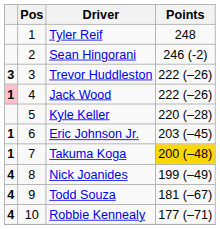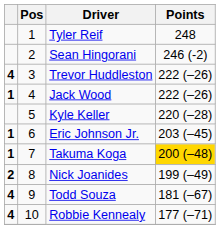 <table class="wikitable" style="font-size: 95%;">
 <tr>
 <th></th>
 <th>Pos</th>
 <th>Driver</th>
 <th>Points</th>
 </tr>
 <tr>
 <td align="left"></td>
 <td style="text-align:center;">1</td>
 <td><a href='#'>Tyler Reif</a></td>
 <td style="text-align:center;">248</td>
 </tr>
 <tr>
 <td align="left"></td>
 <td style="text-align:center;">2</td>
 <td><a href='#'>Sean Hingorani</a></td>
 <td style="text-align:center;">246 (-2)</td>
 </tr>
 <tr>
-<td align="left"> <strong>3</strong></td>
+<td align="left"> <strong>4</strong></td>
 <td style="text-align:center;">3</td>
 <td><a href='#'>Trevor Huddleston</a></td>
 <td style="text-align:center;">222 (–26)</td>
 </tr>
 <tr>
-<td align="left" style="background: pink;"> <strong>1</strong></td>
+<td align="left"> <strong>1</strong></td>
 <td style="text-align:center;">4</td>
 <td><a href='#'>Jack Wood</a></td>
 <td style="text-align:center;">222 (–26)</td>
 </tr>
 <tr>
 <td align="left"></td>
 <td style="text-align:center;">5</td>
 <td><a href='#'>Kyle Keller</a></td>
 <td style="text-align:center;">220 (–28)</td>
 </tr>
 <tr>
 <td align="left"> <strong>1</strong></td>
 <td style="text-align:center;">6</td>
 <td><a href='#'>Eric Johnson Jr.</a></td>
 <td style="text-align:center;">203 (–45)</td>
 </tr>
 <tr>
 <td align="left"> <strong>1</strong></td>
 <td style="text-align:center;">7</td>
 <td><a href='#'>Takuma Koga</a></td>
 <td style="background: gold; text-align:center;">200 (–48)</td>
 </tr>
 <tr>
-<td align="left"> <strong>4</strong></td>
+<td align="left"> <strong>2</strong></td>
 <td style="text-align:center;">8</td>
 <td><a href='#'>Nick Joanides</a></td>
 <td style="text-align:center;">199 (–49)</td>
 </tr>
 <tr>
 <td align="left"> <strong>4</strong></td>
 <td style="text-align:center;">9</td>
 <td><a href='#'>Todd Souza</a></td>
 <td style="text-align:center;">181 (–67)</td>
 </tr>
 <tr>
 <td align="left"> <strong>4</strong></td>
 <td style="text-align:center;">10</td>
 <td><a href='#'>Robbie Kennealy</a></td>
 <td style="text-align:center;">177 (–71)</td>
 </tr>
 <tr class="sortbottom">
 </tr>
 </table>
